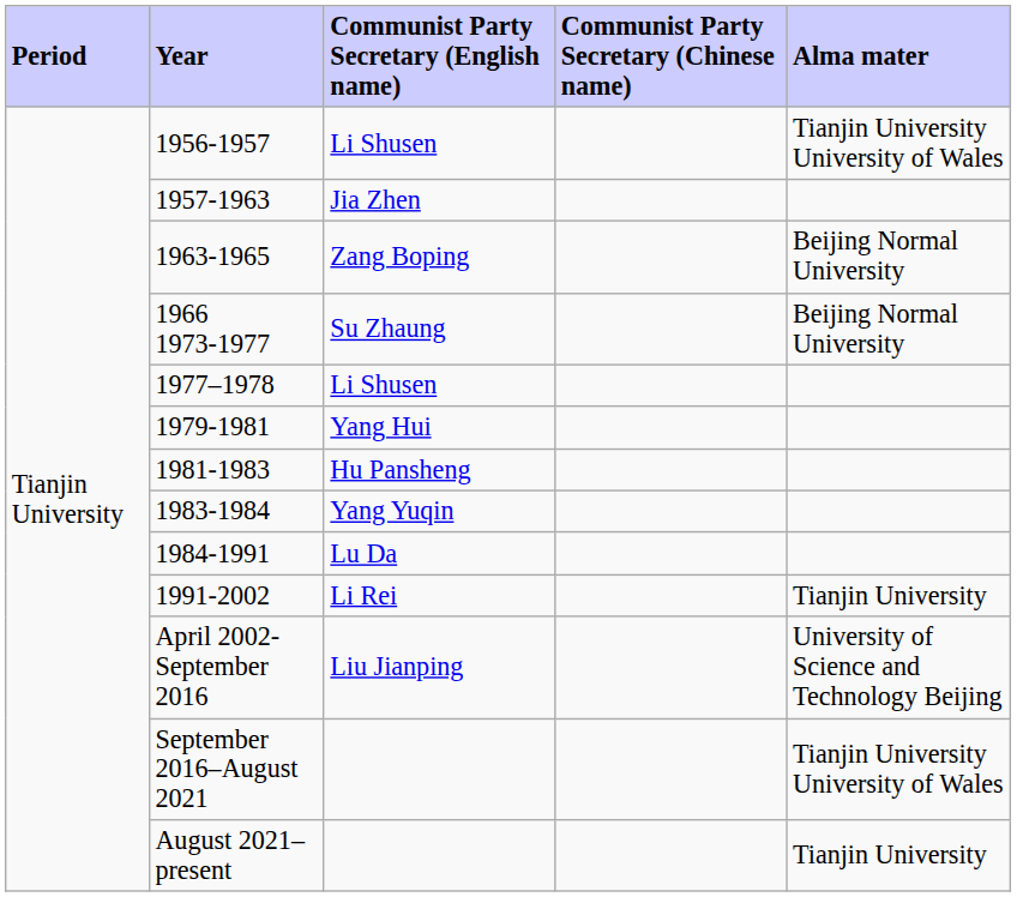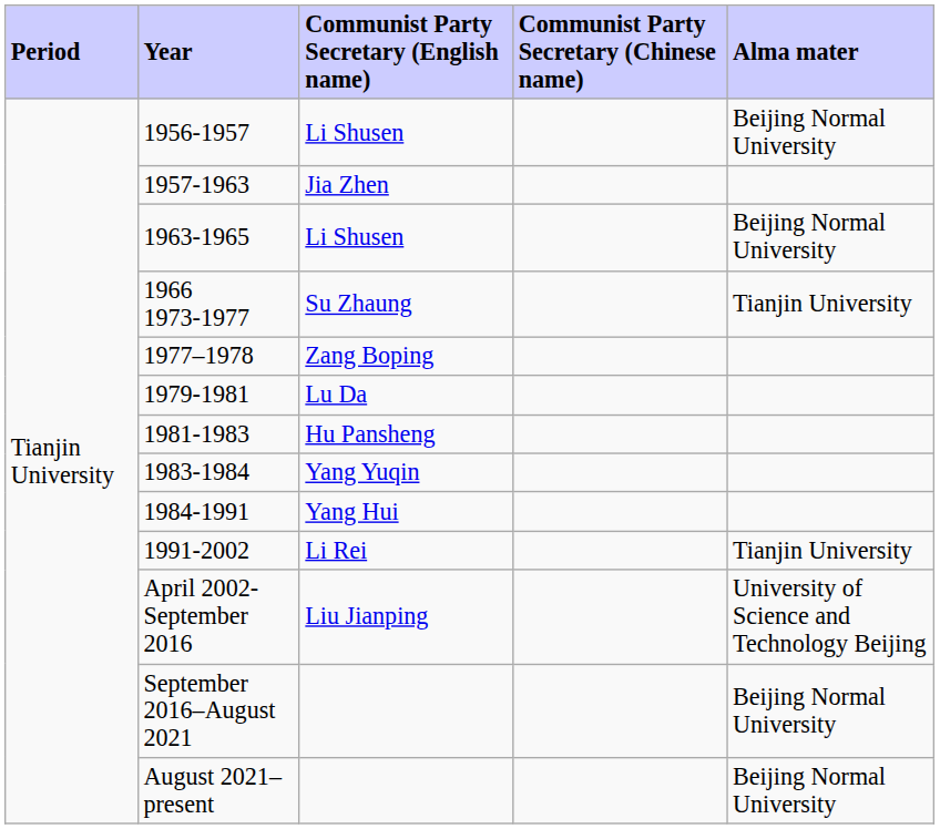 <table class="wikitable">
 <tr bgcolor="#ccccff">
 <td><strong>Period</strong></td>
 <td><strong>Year</strong></td>
 <td><strong>Communist Party Secretary (English name)</strong></td>
 <td><strong>Communist Party Secretary (Chinese name)</strong></td>
 <td><strong>Alma mater</strong></td>
 </tr>
 <tr>
 <td rowspan="13">Tianjin University</td>
 <td>1956-1957</td>
 <td><a href='#'>Li Shusen</a></td>
 <td></td>
-<td>Tianjin University<br>University of Wales</td>
+<td>Beijing Normal University</td>
 </tr>
 <tr>
 <td>1957-1963</td>
 <td><a href='#'>Jia Zhen</a></td>
 <td></td>
 <td></td>
 </tr>
 <tr>
 <td>1963-1965</td>
-<td><a href='#'>Zang Boping</a></td>
+<td><a href='#'>Li Shusen</a></td>
 <td></td>
 <td>Beijing Normal University</td>
 </tr>
 <tr>
 <td>1966<br>1973-1977</td>
 <td><a href='#'>Su Zhaung</a></td>
 <td></td>
-<td>Beijing Normal University</td>
+<td>Tianjin University</td>
 </tr>
 <tr>
 <td>1977–1978</td>
-<td><a href='#'>Li Shusen</a></td>
+<td><a href='#'>Zang Boping</a></td>
 <td></td>
 <td></td>
 </tr>
 <tr>
 <td>1979-1981</td>
-<td><a href='#'>Yang Hui</a></td>
+<td><a href='#'>Lu Da</a></td>
 <td></td>
 <td></td>
 </tr>
 <tr>
 <td>1981-1983</td>
 <td><a href='#'>Hu Pansheng</a></td>
 <td></td>
 <td></td>
 </tr>
 <tr>
 <td>1983-1984</td>
 <td><a href='#'>Yang Yuqin</a></td>
 <td></td>
 <td></td>
 </tr>
 <tr>
 <td>1984-1991</td>
-<td><a href='#'>Lu Da</a></td>
+<td><a href='#'>Yang Hui</a></td>
 <td></td>
 <td></td>
 </tr>
 <tr>
 <td>1991-2002</td>
 <td><a href='#'>Li Rei</a></td>
 <td></td>
 <td>Tianjin University</td>
 </tr>
 <tr>
 <td>April 2002-September 2016</td>
 <td><a href='#'>Liu Jianping</a></td>
 <td></td>
 <td>University of Science and Technology Beijing</td>
 </tr>
 <tr>
 <td>September 2016–August 2021</td>
 <td></td>
 <td></td>
-<td>Tianjin University<br>University of Wales</td>
+<td>Beijing Normal University</td>
 </tr>
 <tr>
 <td>August 2021–present</td>
 <td></td>
 <td></td>
-<td>Tianjin University</td>
+<td>Beijing Normal University</td>
 </tr>
 </table>
